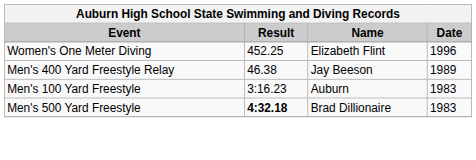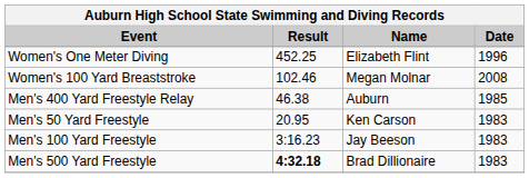 <table class=wikitable style="width: 600px; font-size: 95%;">
 <tr>
 <th colspan="4">Auburn High School State Swimming and Diving Records</th>
 </tr>
 <tr>
 <th style="background:#cccccc;">Event</th>
 <th style="background:#cccccc;">Result</th>
 <th style="background:#cccccc;">Name</th>
 <th style="background:#cccccc;">Date</th>
 </tr>
 <tr>
 </tr>
 <tr>
 <td>Women's One Meter Diving</td>
 <td>452.25</td>
 <td>Elizabeth Flint</td>
 <td>1996</td>
 </tr>
 <tr>
+<td>Women's 100 Yard Breaststroke</td>
+<td>102.46</td>
+<td>Megan Molnar</td>
+<td>2008</td>
+</tr>
+<tr>
 <td>Men's 400 Yard Freestyle Relay</td>
 <td>46.38</td>
-<td>Jay Beeson</td>
-<td>1989</td>
+<td>Auburn</td>
+<td>1985</td>
+</tr>
+<tr>
+<td>Men's 50 Yard Freestyle</td>
+<td>20.95</td>
+<td>Ken Carson</td>
+<td>1983</td>
 </tr>
 <tr>
 <td>Men's 100 Yard Freestyle</td>
 <td>3:16.23</td>
-<td>Auburn</td>
+<td>Jay Beeson</td>
 <td>1983</td>
 </tr>
 <tr>
 <td>Men's 500 Yard Freestyle</td>
 <td><strong>4:32.18</strong></td>
 <td>Brad Dillionaire</td>
 <td>1983</td>
 </tr>
 <tr>
 </tr>
 </table>
